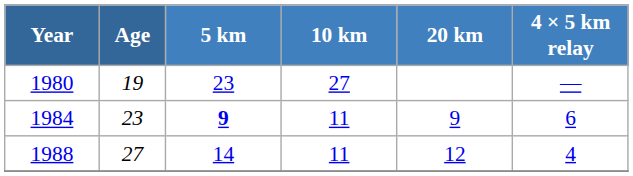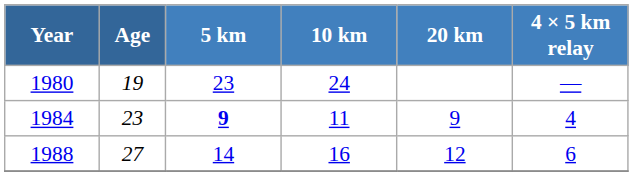 <table class="wikitable" style="font-size:95%; text-align:center; border:grey solid 1px; border-collapse:collapse; background:#ffffff;">
 <tr>
 <th style="background-color:#369; color:white; width:60px;"> Year </th>
 <th style="background-color:#369; color:white; width:40px;"> Age </th>
 <th style="background-color:#4180be; color:white; width:75px;"> 5 km </th>
 <th style="background-color:#4180be; color:white; width:75px;"> 10 km </th>
 <th style="background-color:#4180be; color:white; width:75px;"> 20 km </th>
 <th style="background-color:#4180be; color:white; width:75px;"> 4 × 5 km <br> relay </th>
 </tr>
 <tr>
 <td><a href='#'>1980</a></td>
 <td><em>19</em></td>
 <td><a href='#'>23</a></td>
-<td><a href='#'>27</a></td>
+<td><a href='#'>24</a></td>
 <td></td>
 <td><a href='#'>—</a></td>
 </tr>
 <tr>
 <td><a href='#'>1984</a></td>
 <td><em>23</em></td>
 <td><strong><a href='#'>9</a></strong></td>
 <td><a href='#'>11</a></td>
 <td><a href='#'>9</a></td>
-<td><a href='#'>6</a></td>
+<td><a href='#'>4</a></td>
 </tr>
 <tr>
 <td><a href='#'>1988</a></td>
 <td><em>27</em></td>
 <td><a href='#'>14</a></td>
-<td><a href='#'>11</a></td>
+<td><a href='#'>16</a></td>
 <td><a href='#'>12</a></td>
-<td><a href='#'>4</a></td>
+<td><a href='#'>6</a></td>
 </tr>
 <tr>
 </tr>
 </table>
